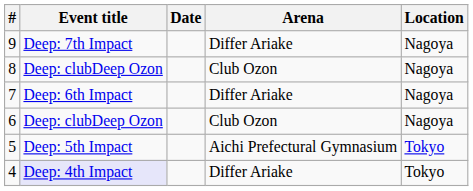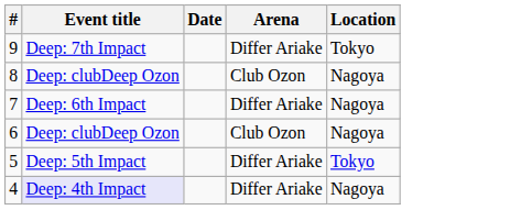 <table class="sortable wikitable succession-box" style="font-size:90%;">
 <tr>
 <th scope="col">#</th>
 <th scope="col">Event title</th>
 <th scope="col">Date</th>
 <th scope="col">Arena</th>
 <th scope="col">Location</th>
 </tr>
 <tr>
 <td align=center>9</td>
 <td><a href='#'>Deep: 7th Impact</a></td>
 <td></td>
 <td>Differ Ariake</td>
-<td>Nagoya</td>
+<td>Tokyo</td>
 </tr>
 <tr>
 <td align=center>8</td>
 <td><a href='#'>Deep: clubDeep Ozon</a></td>
 <td></td>
 <td>Club Ozon</td>
 <td>Nagoya</td>
 </tr>
 <tr>
 <td align=center>7</td>
 <td><a href='#'>Deep: 6th Impact</a></td>
 <td></td>
 <td>Differ Ariake</td>
 <td>Nagoya</td>
 </tr>
 <tr>
 <td align=center>6</td>
 <td><a href='#'>Deep: clubDeep Ozon</a></td>
 <td></td>
 <td>Club Ozon</td>
 <td>Nagoya</td>
 </tr>
 <tr>
 <td align=center>5</td>
 <td><a href='#'>Deep: 5th Impact</a></td>
 <td></td>
-<td>Aichi Prefectural Gymnasium</td>
+<td>Differ Ariake</td>
 <td><a href='#'>Tokyo</a></td>
 </tr>
 <tr>
 <td align=center>4</td>
 <td style="background: lavender;"><a href='#'>Deep: 4th Impact</a></td>
 <td></td>
 <td>Differ Ariake</td>
-<td>Tokyo</td>
+<td>Nagoya</td>
 </tr>
 </table>
